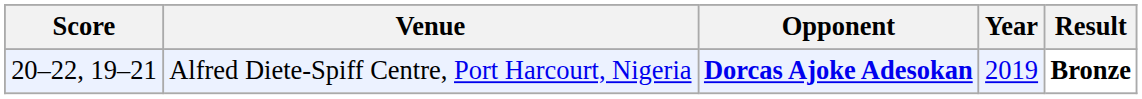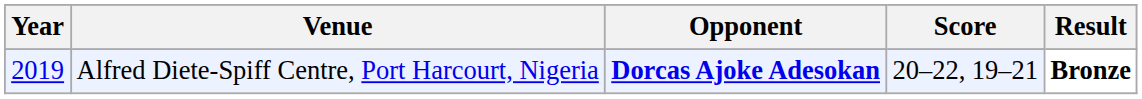 <table class="sortable wikitable" style="font-size: 90%;">
 <tr>
-<th>Score</th>
+<th>Year</th>
 <th>Venue</th>
 <th>Opponent</th>
-<th>Year</th>
+<th>Score</th>
 <th>Result</th>
 </tr>
 <tr style="background:#ECF2FF">
-<td align="left">20–22, 19–21</td>
+<td align="center"><a href='#'>2019</a></td>
 <td align="left">Alfred Diete-Spiff Centre, <a href='#'>Port Harcourt, Nigeria</a></td>
 <td align="left"><strong> <a href='#'>Dorcas Ajoke Adesokan</a></strong></td>
-<td align="center"><a href='#'>2019</a></td>
+<td align="left">20–22, 19–21</td>
 <td style="text-align:left; background:white"> <strong>Bronze</strong></td>
 </tr>
 </table>
